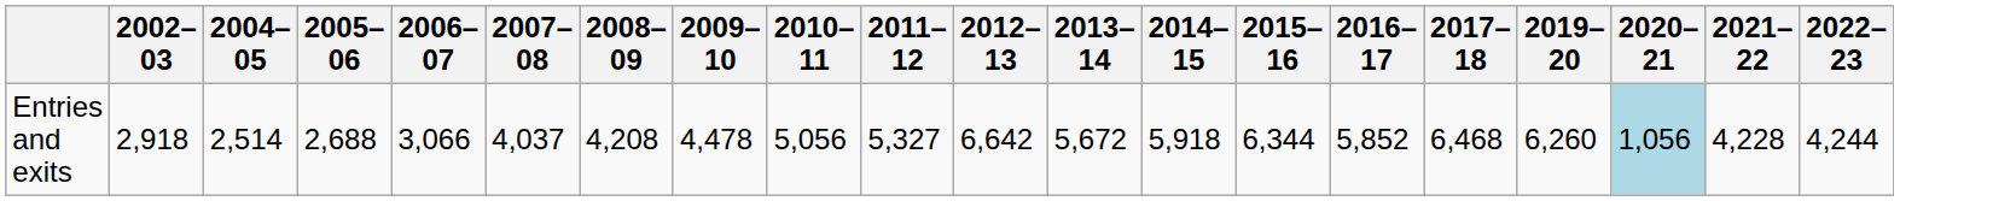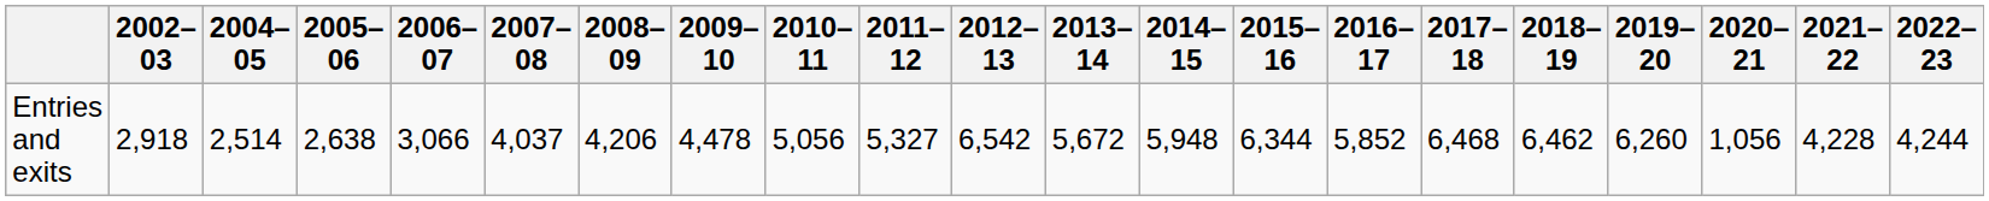 <table class="wikitable">
 <tr>
 <th></th>
 <th>2002–03</th>
 <th>2004–05</th>
 <th>2005–06</th>
 <th>2006–07</th>
 <th>2007–08</th>
 <th>2008–09</th>
 <th>2009–10</th>
 <th>2010–11</th>
 <th>2011–12</th>
 <th>2012–13</th>
 <th>2013–14</th>
 <th>2014–15</th>
 <th>2015–16</th>
 <th>2016–17</th>
 <th>2017–18</th>
+<th>2018–19</th>
 <th>2019–20</th>
 <th>2020–21</th>
 <th>2021–22</th>
 <th>2022–23</th>
 </tr>
 <tr>
 <td>Entries and exits</td>
 <td>2,918</td>
 <td>2,514</td>
-<td>2,688</td>
+<td>2,638</td>
 <td>3,066</td>
 <td>4,037</td>
-<td>4,208</td>
+<td>4,206</td>
 <td>4,478</td>
 <td>5,056</td>
 <td>5,327</td>
-<td>6,642</td>
+<td>6,542</td>
 <td>5,672</td>
-<td>5,918</td>
+<td>5,948</td>
 <td>6,344</td>
 <td>5,852</td>
 <td>6,468</td>
+<td>6,462</td>
 <td>6,260</td>
-<td style="background: lightblue;">1,056</td>
+<td>1,056</td>
 <td>4,228</td>
 <td>4,244</td>
 </tr>
 </table>
